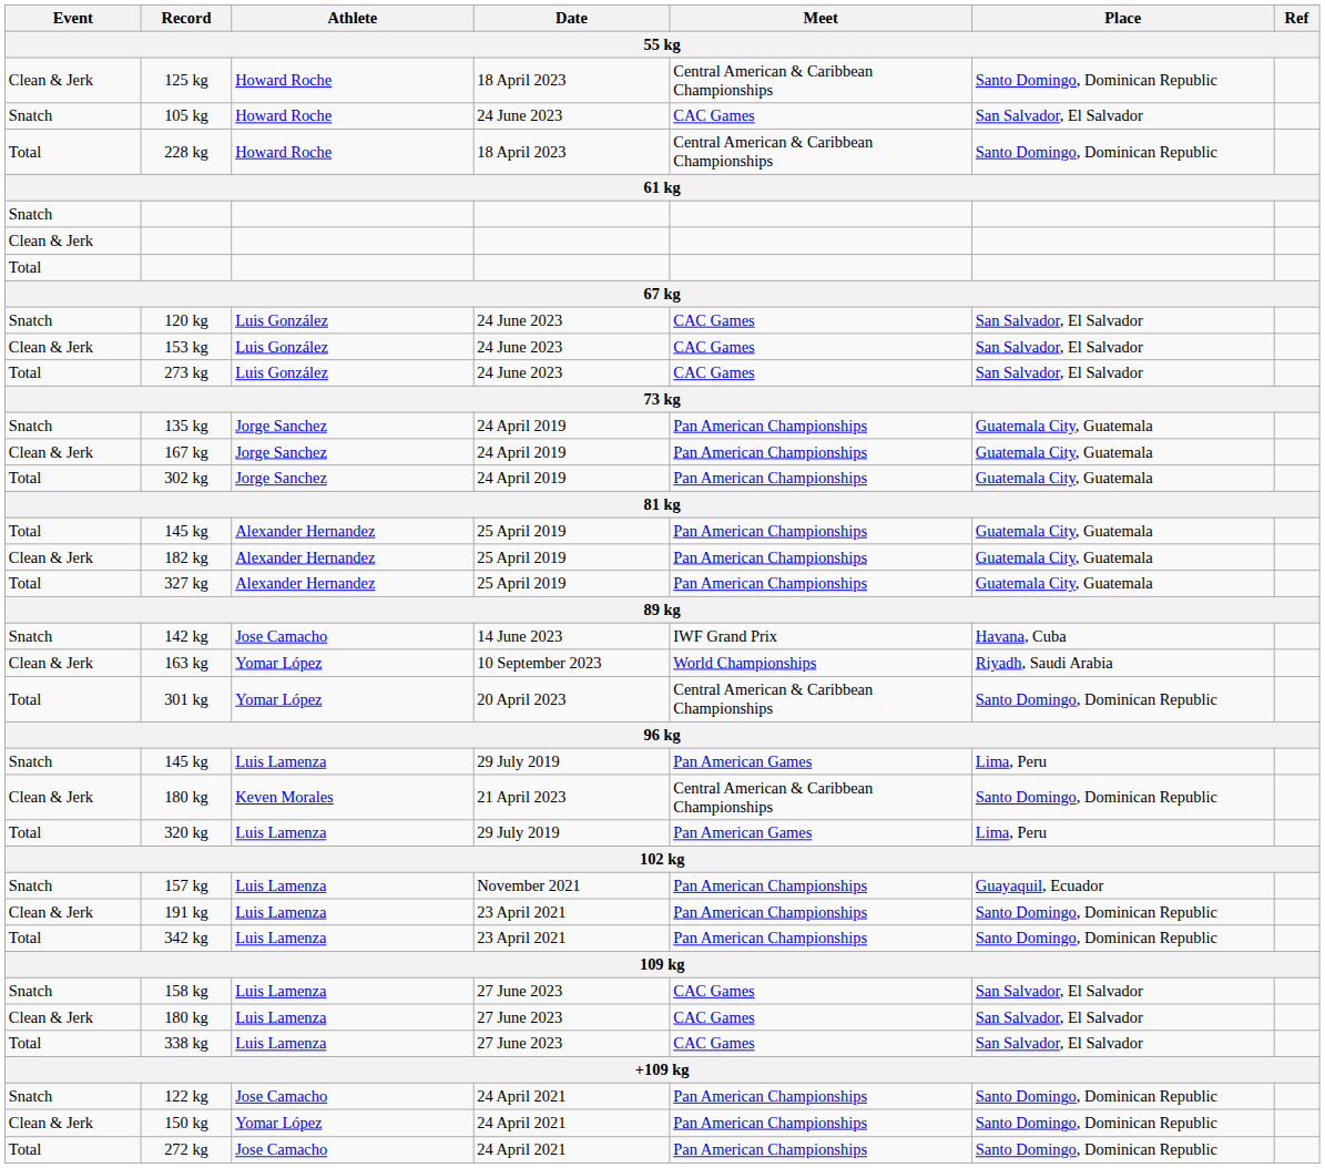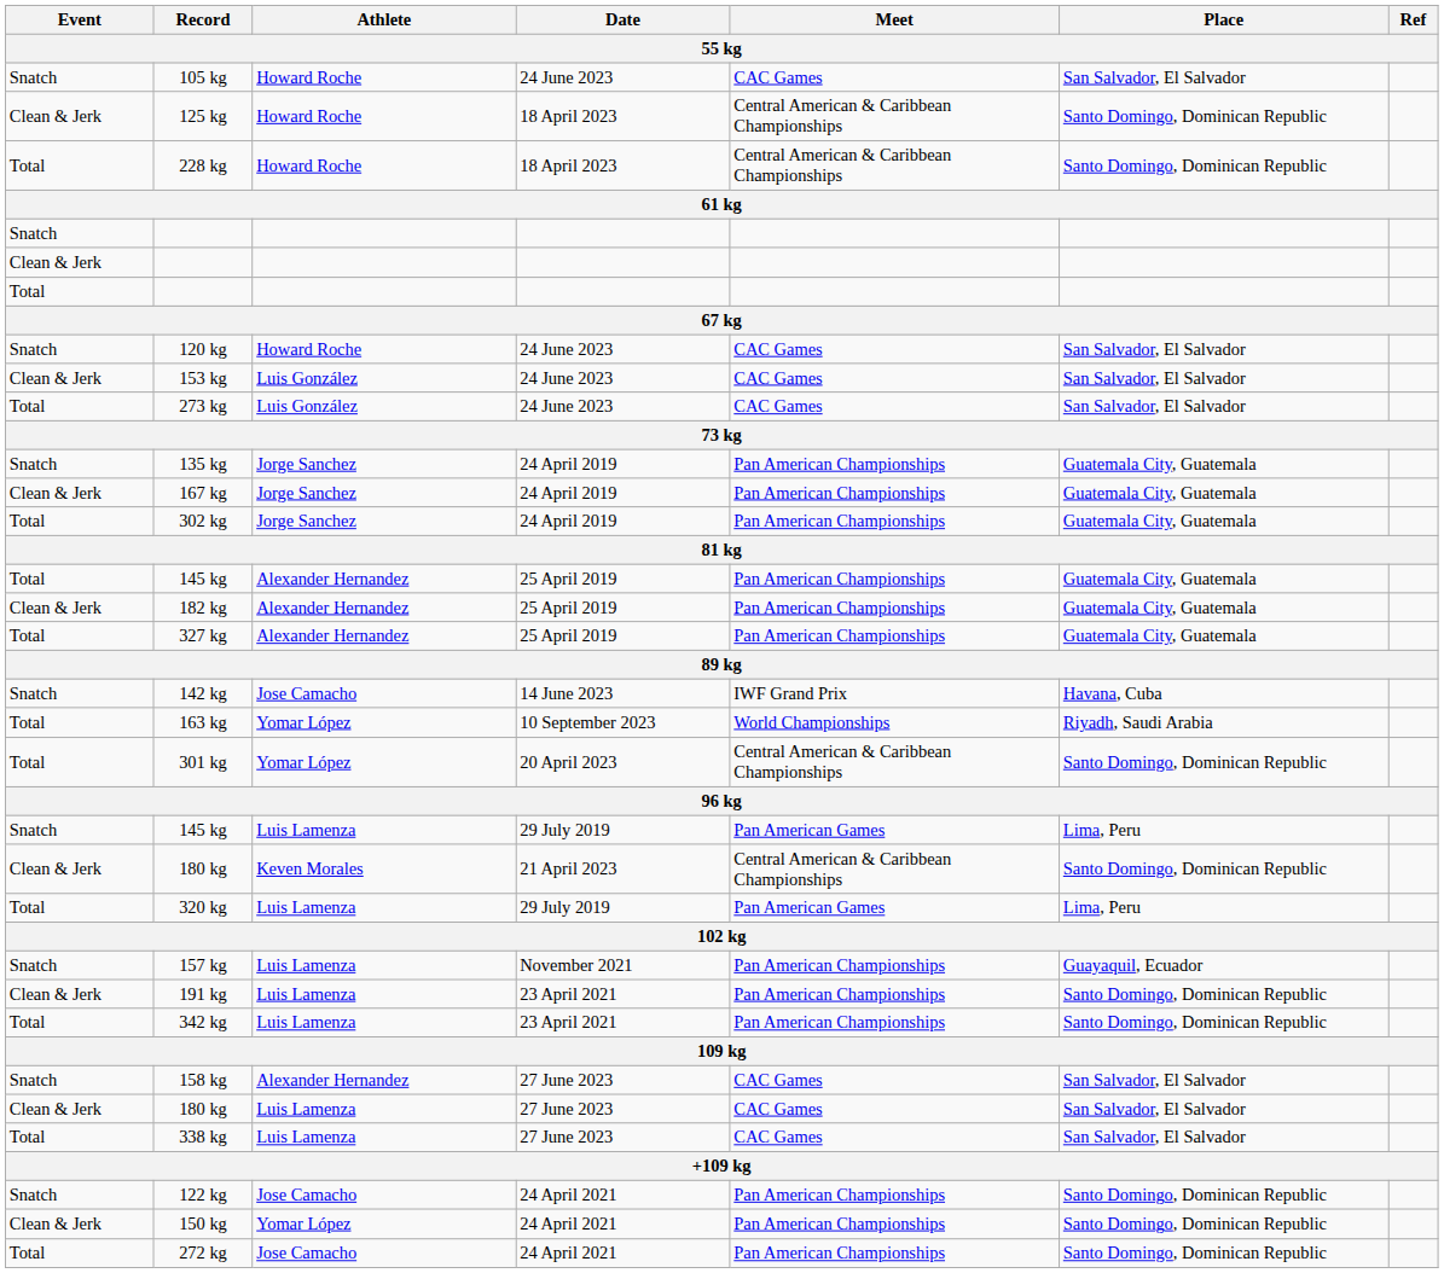 <table class="wikitable" style="font-size:95%;">
 <tr>
 <th width=9%>Event</th>
 <th width=6%>Record</th>
 <th width=16%>Athlete</th>
 <th width=13%>Date</th>
 <th width=20%>Meet</th>
 <th width=20%>Place</th>
 <th width=3%>Ref</th>
 </tr>
 <tr bgcolor="#DDDDDD">
 <th colspan="7">55 kg</th>
 </tr>
 <tr>
+<td>Snatch</td>
+<td align="center">105 kg</td>
+<td><a href='#'>Howard Roche</a></td>
+<td>24 June 2023</td>
+<td><a href='#'>CAC Games</a></td>
+<td><a href='#'>San Salvador</a>, El Salvador</td>
+<td></td>
+</tr>
+<tr>
 <td>Clean & Jerk</td>
 <td align="center">125 kg</td>
 <td><a href='#'>Howard Roche</a></td>
 <td>18 April 2023</td>
 <td>Central American & Caribbean Championships</td>
 <td><a href='#'>Santo Domingo</a>, Dominican Republic</td>
-<td></td>
-</tr>
-<tr>
-<td>Snatch</td>
-<td align="center">105 kg</td>
-<td><a href='#'>Howard Roche</a></td>
-<td>24 June 2023</td>
-<td><a href='#'>CAC Games</a></td>
-<td><a href='#'>San Salvador</a>, El Salvador</td>
 <td></td>
 </tr>
 <tr>
 <td>Total</td>
 <td align="center">228 kg</td>
 <td><a href='#'>Howard Roche</a></td>
 <td>18 April 2023</td>
 <td>Central American & Caribbean Championships</td>
 <td><a href='#'>Santo Domingo</a>, Dominican Republic</td>
 <td></td>
 </tr>
 <tr bgcolor="#DDDDDD">
 <th colspan="7">61 kg</th>
 </tr>
 <tr>
 <td>Snatch</td>
 <td align="center"></td>
 <td></td>
 <td></td>
 <td></td>
 <td></td>
 <td></td>
 </tr>
 <tr>
 <td>Clean & Jerk</td>
 <td align="center"></td>
 <td></td>
 <td></td>
 <td></td>
 <td></td>
 <td></td>
 </tr>
 <tr>
 <td>Total</td>
 <td align="center"></td>
 <td></td>
 <td></td>
 <td></td>
 <td></td>
 <td></td>
 </tr>
 <tr bgcolor="#DDDDDD">
 <th colspan="7">67 kg</th>
 </tr>
 <tr>
 <td>Snatch</td>
 <td align="center">120 kg</td>
-<td><a href='#'>Luis González</a></td>
+<td><a href='#'>Howard Roche</a></td>
 <td>24 June 2023</td>
 <td><a href='#'>CAC Games</a></td>
 <td><a href='#'>San Salvador</a>, El Salvador</td>
 <td></td>
 </tr>
 <tr>
 <td>Clean & Jerk</td>
 <td align="center">153 kg</td>
 <td><a href='#'>Luis González</a></td>
 <td>24 June 2023</td>
 <td><a href='#'>CAC Games</a></td>
 <td><a href='#'>San Salvador</a>, El Salvador</td>
 <td></td>
 </tr>
 <tr>
 <td>Total</td>
 <td align="center">273 kg</td>
 <td><a href='#'>Luis González</a></td>
 <td>24 June 2023</td>
 <td><a href='#'>CAC Games</a></td>
 <td><a href='#'>San Salvador</a>, El Salvador</td>
 <td></td>
 </tr>
 <tr bgcolor="#DDDDDD">
 <th colspan="7">73 kg</th>
 </tr>
 <tr>
 <td>Snatch</td>
 <td align="center">135 kg</td>
 <td><a href='#'>Jorge Sanchez</a></td>
 <td>24 April 2019</td>
 <td><a href='#'>Pan American Championships</a></td>
 <td><a href='#'>Guatemala City</a>, Guatemala</td>
 <td></td>
 </tr>
 <tr>
 <td>Clean & Jerk</td>
 <td align="center">167 kg</td>
 <td><a href='#'>Jorge Sanchez</a></td>
 <td>24 April 2019</td>
 <td><a href='#'>Pan American Championships</a></td>
 <td><a href='#'>Guatemala City</a>, Guatemala</td>
 <td></td>
 </tr>
 <tr>
 <td>Total</td>
 <td align="center">302 kg</td>
 <td><a href='#'>Jorge Sanchez</a></td>
 <td>24 April 2019</td>
 <td><a href='#'>Pan American Championships</a></td>
 <td><a href='#'>Guatemala City</a>, Guatemala</td>
 <td></td>
 </tr>
 <tr bgcolor="#DDDDDD">
 <th colspan="7">81 kg</th>
 </tr>
 <tr>
 <td>Total</td>
 <td align="center">145 kg</td>
 <td><a href='#'>Alexander Hernandez</a></td>
 <td>25 April 2019</td>
 <td><a href='#'>Pan American Championships</a></td>
 <td><a href='#'>Guatemala City</a>, Guatemala</td>
 <td></td>
 </tr>
 <tr>
 <td>Clean & Jerk</td>
 <td align="center">182 kg</td>
 <td><a href='#'>Alexander Hernandez</a></td>
 <td>25 April 2019</td>
 <td><a href='#'>Pan American Championships</a></td>
 <td><a href='#'>Guatemala City</a>, Guatemala</td>
 <td></td>
 </tr>
 <tr>
 <td>Total</td>
 <td align="center">327 kg</td>
 <td><a href='#'>Alexander Hernandez</a></td>
 <td>25 April 2019</td>
 <td><a href='#'>Pan American Championships</a></td>
 <td><a href='#'>Guatemala City</a>, Guatemala</td>
 <td></td>
 </tr>
 <tr bgcolor="#DDDDDD">
 <th colspan="7">89 kg</th>
 </tr>
 <tr>
 <td>Snatch</td>
 <td align="center">142 kg</td>
 <td><a href='#'>Jose Camacho</a></td>
 <td>14 June 2023</td>
 <td>IWF Grand Prix</td>
 <td><a href='#'>Havana</a>, Cuba</td>
 <td></td>
 </tr>
 <tr>
-<td>Clean & Jerk</td>
+<td>Total</td>
 <td align="center">163 kg</td>
 <td><a href='#'>Yomar López</a></td>
 <td>10 September 2023</td>
 <td><a href='#'>World Championships</a></td>
 <td><a href='#'>Riyadh</a>, Saudi Arabia</td>
 <td></td>
 </tr>
 <tr>
 <td>Total</td>
 <td align="center">301 kg</td>
 <td><a href='#'>Yomar López</a></td>
 <td>20 April 2023</td>
 <td>Central American & Caribbean Championships</td>
 <td><a href='#'>Santo Domingo</a>, Dominican Republic</td>
 <td></td>
 </tr>
 <tr bgcolor="#DDDDDD">
 <th colspan="7">96 kg</th>
 </tr>
 <tr>
 <td>Snatch</td>
 <td align="center">145 kg</td>
 <td><a href='#'>Luis Lamenza</a></td>
 <td>29 July 2019</td>
 <td><a href='#'>Pan American Games</a></td>
 <td><a href='#'>Lima</a>, Peru</td>
 <td></td>
 </tr>
 <tr>
 <td>Clean & Jerk</td>
 <td align="center">180 kg</td>
 <td><a href='#'>Keven Morales</a></td>
 <td>21 April 2023</td>
 <td>Central American & Caribbean Championships</td>
 <td><a href='#'>Santo Domingo</a>, Dominican Republic</td>
 <td></td>
 </tr>
 <tr>
 <td>Total</td>
 <td align="center">320 kg</td>
 <td><a href='#'>Luis Lamenza</a></td>
 <td>29 July 2019</td>
 <td><a href='#'>Pan American Games</a></td>
 <td><a href='#'>Lima</a>, Peru</td>
 <td></td>
 </tr>
 <tr bgcolor="#DDDDDD">
 <th colspan="7">102 kg</th>
 </tr>
 <tr>
 <td>Snatch</td>
 <td align="center">157 kg</td>
 <td><a href='#'>Luis Lamenza</a></td>
 <td>November 2021</td>
 <td><a href='#'>Pan American Championships</a></td>
 <td><a href='#'>Guayaquil</a>, Ecuador</td>
 <td></td>
 </tr>
 <tr>
 <td>Clean & Jerk</td>
 <td align="center">191 kg</td>
 <td><a href='#'>Luis Lamenza</a></td>
 <td>23 April 2021</td>
 <td><a href='#'>Pan American Championships</a></td>
 <td><a href='#'>Santo Domingo</a>, Dominican Republic</td>
 <td></td>
 </tr>
 <tr>
 <td>Total</td>
 <td align="center">342 kg</td>
 <td><a href='#'>Luis Lamenza</a></td>
 <td>23 April 2021</td>
 <td><a href='#'>Pan American Championships</a></td>
 <td><a href='#'>Santo Domingo</a>, Dominican Republic</td>
 <td></td>
 </tr>
 <tr bgcolor="#DDDDDD">
 <th colspan="7">109 kg</th>
 </tr>
 <tr>
 <td>Snatch</td>
 <td align="center">158 kg</td>
-<td><a href='#'>Luis Lamenza</a></td>
+<td><a href='#'>Alexander Hernandez</a></td>
 <td>27 June 2023</td>
 <td><a href='#'>CAC Games</a></td>
 <td><a href='#'>San Salvador</a>, El Salvador</td>
 <td></td>
 </tr>
 <tr>
 <td>Clean & Jerk</td>
 <td align="center">180 kg</td>
 <td><a href='#'>Luis Lamenza</a></td>
 <td>27 June 2023</td>
 <td><a href='#'>CAC Games</a></td>
 <td><a href='#'>San Salvador</a>, El Salvador</td>
 <td></td>
 </tr>
 <tr>
 <td>Total</td>
 <td align="center">338 kg</td>
 <td><a href='#'>Luis Lamenza</a></td>
 <td>27 June 2023</td>
 <td><a href='#'>CAC Games</a></td>
 <td><a href='#'>San Salvador</a>, El Salvador</td>
 <td></td>
 </tr>
 <tr bgcolor="#DDDDDD">
 <th colspan="7">+109 kg</th>
 </tr>
 <tr>
 <td>Snatch</td>
 <td align="center">122 kg</td>
 <td><a href='#'>Jose Camacho</a></td>
 <td>24 April 2021</td>
 <td><a href='#'>Pan American Championships</a></td>
 <td><a href='#'>Santo Domingo</a>, Dominican Republic</td>
 <td></td>
 </tr>
 <tr>
 <td>Clean & Jerk</td>
 <td align="center">150 kg</td>
 <td><a href='#'>Yomar López</a></td>
 <td>24 April 2021</td>
 <td><a href='#'>Pan American Championships</a></td>
 <td><a href='#'>Santo Domingo</a>, Dominican Republic</td>
 <td></td>
 </tr>
 <tr>
 <td>Total</td>
 <td align="center">272 kg</td>
 <td><a href='#'>Jose Camacho</a></td>
 <td>24 April 2021</td>
 <td><a href='#'>Pan American Championships</a></td>
 <td><a href='#'>Santo Domingo</a>, Dominican Republic</td>
 <td></td>
 </tr>
 </table>
